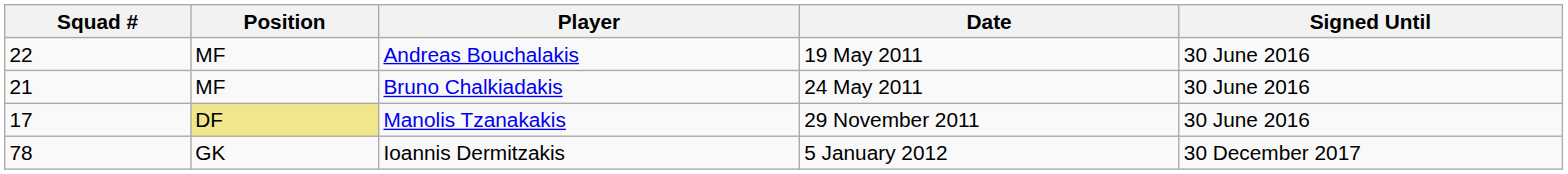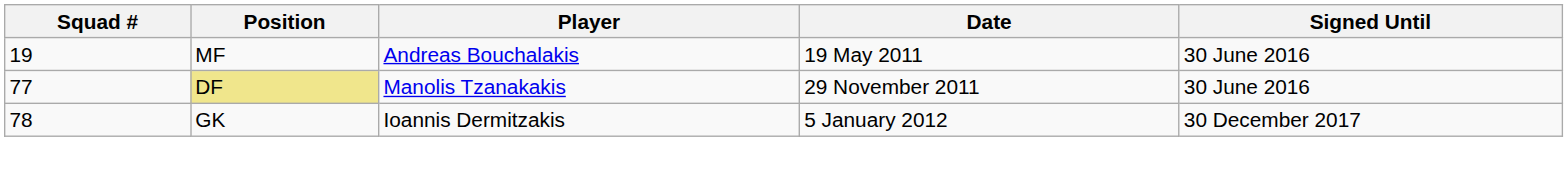 <table class="wikitable sortable" style="width:90%; text-align:center; font-size:95%; text-align:left;">
 <tr>
 <th><strong>Squad #</strong></th>
 <th><strong>Position</strong></th>
 <th><strong>Player</strong></th>
 <th><strong>Date</strong></th>
 <th><strong>Signed Until</strong></th>
 </tr>
 <tr>
-<td>22</td>
+<td>19</td>
 <td>MF</td>
 <td> <a href='#'>Andreas Bouchalakis</a></td>
 <td>19 May 2011</td>
 <td>30 June 2016</td>
 </tr>
 <tr>
-<td>21</td>
-<td>MF</td>
-<td>  <a href='#'>Bruno Chalkiadakis</a></td>
-<td>24 May 2011</td>
-<td>30 June 2016</td>
-</tr>
-<tr>
-<td>17</td>
+<td>77</td>
 <td style="background: khaki;">DF</td>
 <td> <a href='#'>Manolis Tzanakakis</a></td>
 <td>29 November 2011</td>
 <td>30 June 2016</td>
 </tr>
 <tr>
 <td>78</td>
 <td>GK</td>
 <td> Ioannis Dermitzakis</td>
 <td>5 January 2012</td>
 <td>30 December 2017</td>
 </tr>
 </table>
